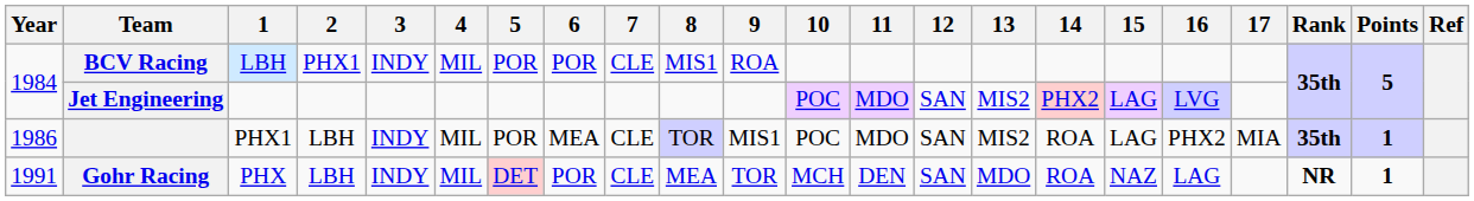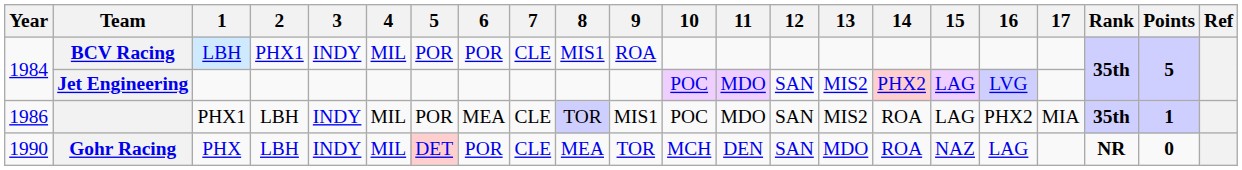 <table class="wikitable" style="text-align:center; font-size:90%">
 <tr>
 <th>Year</th>
 <th>Team</th>
 <th>1</th>
 <th>2</th>
 <th>3</th>
 <th>4</th>
 <th>5</th>
 <th>6</th>
 <th>7</th>
 <th>8</th>
 <th>9</th>
 <th>10</th>
 <th>11</th>
 <th>12</th>
 <th>13</th>
 <th>14</th>
 <th>15</th>
 <th>16</th>
 <th>17</th>
 <th>Rank</th>
 <th>Points</th>
 <th>Ref</th>
 </tr>
 <tr>
 <td rowspan="2"><a href='#'>1984</a></td>
 <th><a href='#'>BCV Racing</a></th>
 <td style="background:#CFEAFF;"><a href='#'>LBH</a><br></td>
 <td><a href='#'>PHX1</a></td>
 <td><a href='#'>INDY</a></td>
 <td><a href='#'>MIL</a></td>
 <td><a href='#'>POR</a></td>
 <td><a href='#'>POR</a></td>
 <td><a href='#'>CLE</a></td>
 <td><a href='#'>MIS1</a></td>
 <td><a href='#'>ROA</a></td>
 <td></td>
 <td></td>
 <td></td>
 <td></td>
 <td></td>
 <td></td>
 <td></td>
 <td></td>
 <td rowspan="2" style="background:#CFCFFF;"><strong>35th</strong></td>
 <td rowspan="2" style="background:#CFCFFF;"><strong>5</strong></td>
 <th rowspan="2"></th>
 </tr>
 <tr>
 <th><a href='#'>Jet Engineering</a></th>
 <td></td>
 <td></td>
 <td></td>
 <td></td>
 <td></td>
 <td></td>
 <td></td>
 <td></td>
 <td></td>
 <td style="background:#EFCFFF;"><a href='#'>POC</a><br></td>
 <td style="background:#EFCFFF;"><a href='#'>MDO</a><br></td>
 <td><a href='#'>SAN</a></td>
 <td><a href='#'>MIS2</a></td>
 <td style="background:#FFCFCF;"><a href='#'>PHX2</a><br></td>
 <td style="background:#EFCFFF;"><a href='#'>LAG</a><br></td>
 <td style="background:#CFCFFF;"><a href='#'>LVG</a><br></td>
 <td></td>
 </tr>
 <tr>
 <td><a href='#'>1986</a></td>
 <th></th>
 <td>PHX1</td>
 <td>LBH</td>
 <td><a href='#'>INDY</a></td>
 <td>MIL</td>
 <td>POR</td>
 <td>MEA</td>
 <td>CLE</td>
 <td style="background:#CFCFFF;">TOR<br></td>
 <td>MIS1</td>
 <td>POC</td>
 <td>MDO</td>
 <td>SAN</td>
 <td>MIS2</td>
 <td>ROA</td>
 <td>LAG</td>
 <td>PHX2</td>
 <td>MIA</td>
 <td style="background:#CFCFFF;"><strong>35th</strong></td>
 <td style="background:#CFCFFF;"><strong>1</strong></td>
 <th></th>
 </tr>
 <tr>
-<td><a href='#'>1991</a></td>
+<td><a href='#'>1990</a></td>
 <th><a href='#'>Gohr Racing</a></th>
 <td><a href='#'>PHX</a></td>
 <td><a href='#'>LBH</a></td>
 <td><a href='#'>INDY</a></td>
 <td><a href='#'>MIL</a></td>
 <td style="background:#FFCFCF;"><a href='#'>DET</a><br></td>
 <td><a href='#'>POR</a></td>
 <td><a href='#'>CLE</a></td>
 <td><a href='#'>MEA</a></td>
 <td><a href='#'>TOR</a></td>
 <td><a href='#'>MCH</a></td>
 <td><a href='#'>DEN</a></td>
 <td><a href='#'>SAN</a></td>
 <td><a href='#'>MDO</a></td>
 <td><a href='#'>ROA</a></td>
 <td><a href='#'>NAZ</a></td>
 <td><a href='#'>LAG</a></td>
 <td></td>
 <td><strong>NR</strong></td>
-<td><strong>1</strong></td>
+<td><strong>0</strong></td>
 <th></th>
 </tr>
 </table>
